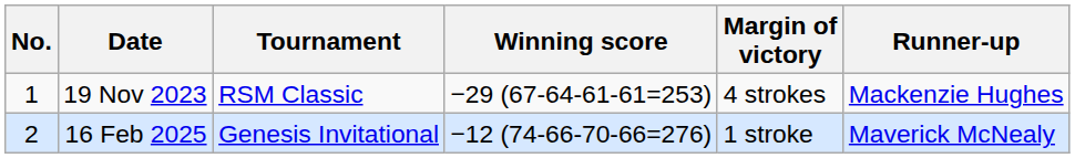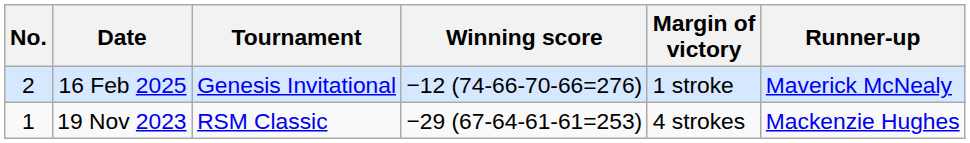 <table class="wikitable" style="font-size:95%;">
 <tr>
 <th>No.</th>
 <th>Date</th>
 <th>Tournament</th>
 <th>Winning score</th>
 <th>Margin of<br>victory</th>
 <th>Runner-up</th>
 </tr>
+<tr style="background:#D6E8FF;">
+<td align=center>2</td>
+<td align=right>16 Feb <a href='#'>2025</a></td>
+<td><a href='#'>Genesis Invitational</a></td>
+<td>−12 (74-66-70-66=276)</td>
+<td>1 stroke</td>
+<td> <a href='#'>Maverick McNealy</a></td>
+</tr>
 <tr>
 <td align=center>1</td>
 <td align=right>19 Nov <a href='#'>2023</a></td>
 <td><a href='#'>RSM Classic</a></td>
 <td>−29 (67-64-61-61=253)</td>
 <td>4 strokes</td>
 <td> <a href='#'>Mackenzie Hughes</a></td>
 </tr>
-<tr style="background:#D6E8FF;">
-<td align=center>2</td>
-<td align=right>16 Feb <a href='#'>2025</a></td>
-<td><a href='#'>Genesis Invitational</a></td>
-<td>−12 (74-66-70-66=276)</td>
-<td>1 stroke</td>
-<td> <a href='#'>Maverick McNealy</a></td>
-</tr>
 </table>
